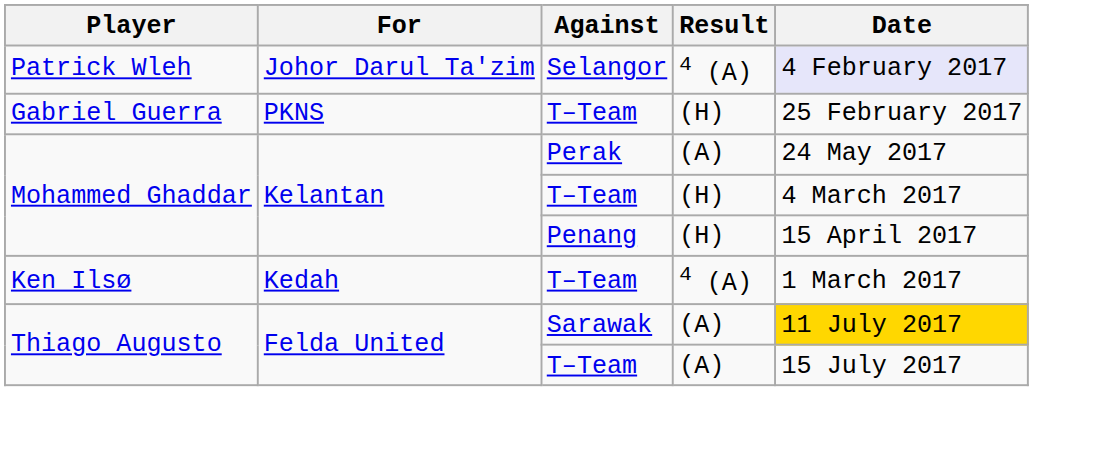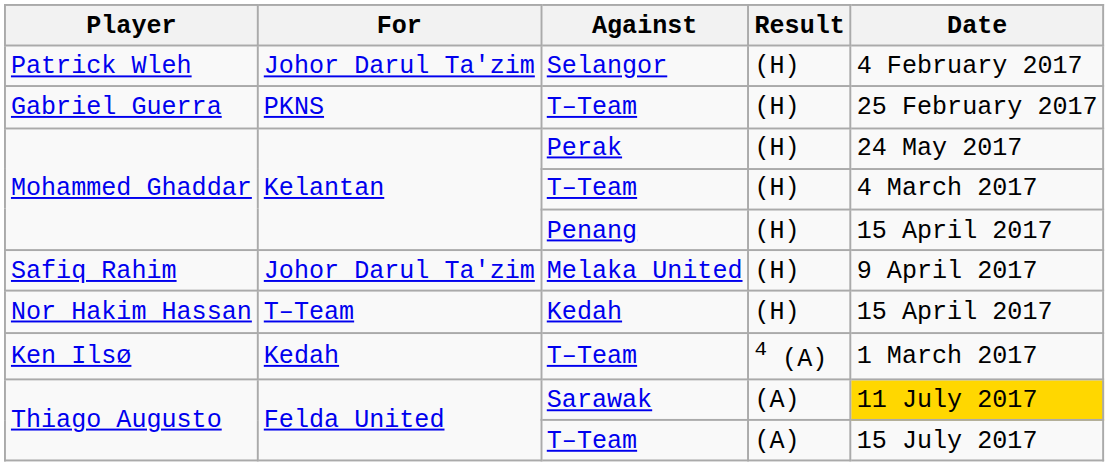 <table class="wikitable">
 <tr>
 <th>Player</th>
 <th>For</th>
 <th>Against</th>
 <th style="text-align:center">Result</th>
 <th>Date</th>
 </tr>
 <tr>
 <td> <a href='#'>Patrick Wleh</a></td>
 <td><a href='#'>Johor Darul Ta'zim</a></td>
 <td><a href='#'>Selangor</a></td>
-<td><sup>4</sup> (A)</td>
-<td style="background: lavender;">4 February 2017</td>
+<td>  (H)</td>
+<td>4 February 2017</td>
 </tr>
 <tr>
 <td> <a href='#'>Gabriel Guerra</a></td>
 <td><a href='#'>PKNS</a></td>
 <td><a href='#'>T–Team</a></td>
 <td>  (H)</td>
 <td>25 February 2017</td>
 </tr>
 <tr>
 <td rowspan=3> <a href='#'>Mohammed Ghaddar</a></td>
 <td rowspan=3><a href='#'>Kelantan</a></td>
 <td><a href='#'>Perak</a></td>
-<td> (A)</td>
+<td>  (H)</td>
 <td>24 May 2017</td>
 </tr>
 <tr>
 <td><a href='#'>T–Team</a></td>
 <td> (H)</td>
 <td>4 March 2017</td>
 </tr>
 <tr>
 <td><a href='#'>Penang</a></td>
+<td>  (H)</td>
+<td>15 April 2017</td>
+</tr>
+<tr>
+<td> <a href='#'>Safiq Rahim</a></td>
+<td><a href='#'>Johor Darul Ta'zim</a></td>
+<td><a href='#'>Melaka United</a></td>
+<td> (H)</td>
+<td>9 April 2017</td>
+</tr>
+<tr>
+<td> <a href='#'>Nor Hakim Hassan</a></td>
+<td><a href='#'>T–Team</a></td>
+<td><a href='#'>Kedah</a></td>
 <td>  (H)</td>
 <td>15 April 2017</td>
 </tr>
 <tr>
 <td> <a href='#'>Ken Ilsø</a></td>
 <td><a href='#'>Kedah</a></td>
 <td><a href='#'>T–Team</a></td>
 <td><sup>4</sup> (A)</td>
 <td>1 March 2017</td>
 </tr>
 <tr>
 <td rowspan=2> <a href='#'>Thiago Augusto</a></td>
 <td rowspan=2><a href='#'>Felda United</a></td>
 <td><a href='#'>Sarawak</a></td>
 <td> (A)</td>
 <td style="background: gold;">11 July 2017</td>
 </tr>
 <tr>
 <td><a href='#'>T–Team</a></td>
 <td> (A)</td>
 <td>15 July 2017</td>
 </tr>
 </table>
